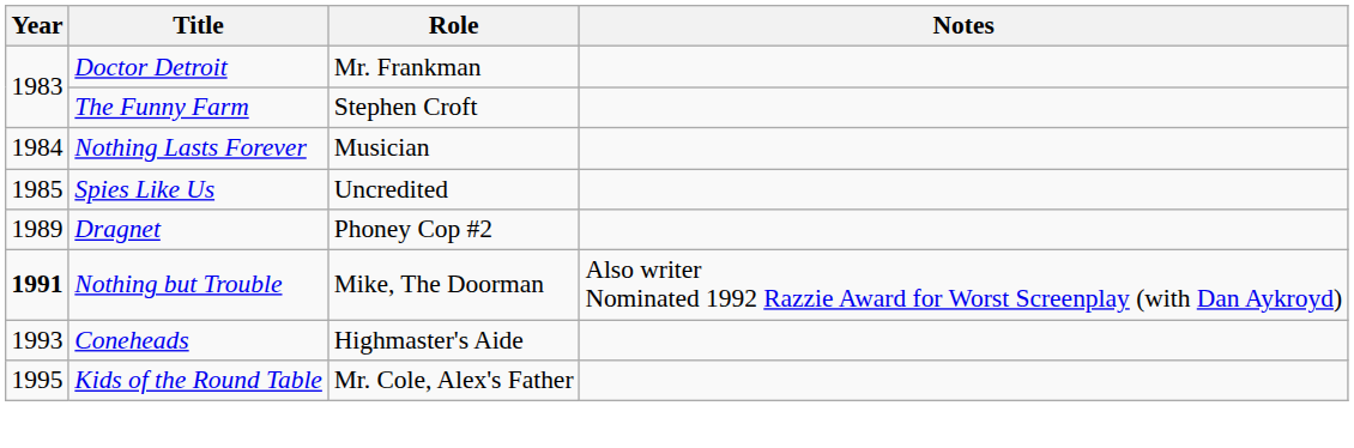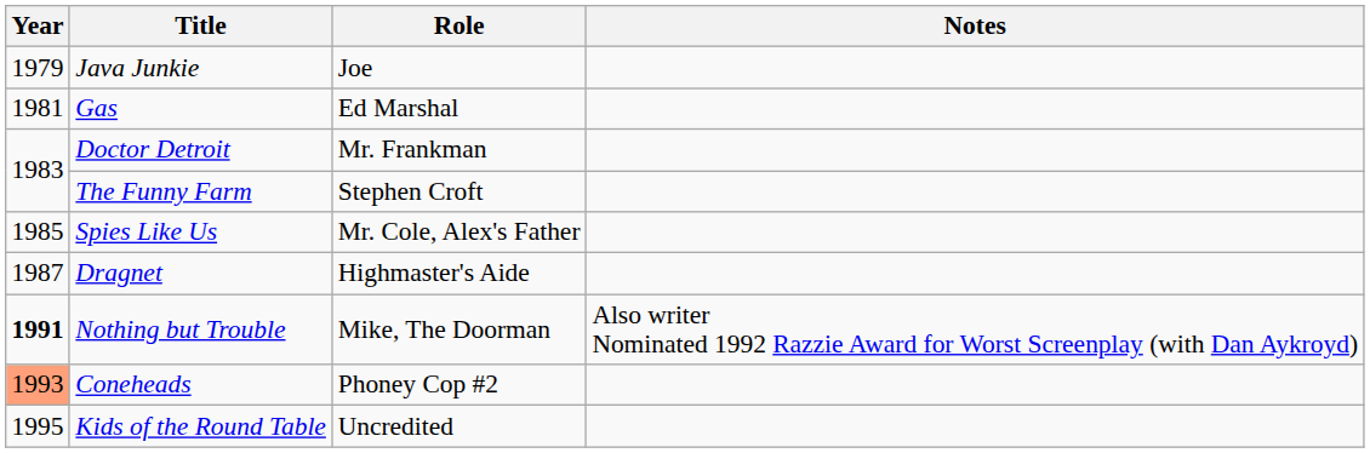 <table class="wikitable sortable">
 <tr>
 <th>Year</th>
 <th>Title</th>
 <th>Role</th>
 <th class="unsortable">Notes</th>
+</tr>
+<tr>
+<td>1979</td>
+<td><em>Java Junkie</em></td>
+<td>Joe</td>
+<td></td>
+</tr>
+<tr>
+<td>1981</td>
+<td><em><a href='#'>Gas</a></em></td>
+<td>Ed Marshal</td>
+<td></td>
 </tr>
 <tr>
 <td rowspan="2">1983</td>
 <td><em><a href='#'>Doctor Detroit</a></em></td>
 <td>Mr. Frankman</td>
 <td></td>
 </tr>
 <tr>
 <td data-sort-value="Funny Farm, The"><em><a href='#'>The Funny Farm</a></em></td>
 <td>Stephen Croft</td>
 <td></td>
 </tr>
 <tr>
-<td>1984</td>
-<td><em><a href='#'>Nothing Lasts Forever</a></em></td>
-<td>Musician</td>
+<td>1985</td>
+<td><em><a href='#'>Spies Like Us</a></em></td>
+<td>Mr. Cole, Alex's Father</td>
 <td></td>
 </tr>
 <tr>
-<td>1985</td>
-<td><em><a href='#'>Spies Like Us</a></em></td>
-<td>Uncredited</td>
-<td></td>
-</tr>
-<tr>
-<td>1989</td>
+<td>1987</td>
 <td><em><a href='#'>Dragnet</a></em></td>
-<td>Phoney Cop #2</td>
+<td>Highmaster's Aide</td>
 <td></td>
 </tr>
 <tr>
 <td><strong>1991</strong></td>
 <td><em><a href='#'>Nothing but Trouble</a></em></td>
 <td>Mike, The Doorman</td>
 <td>Also writer<br>Nominated 1992 <a href='#'>Razzie Award for Worst Screenplay</a> (with <a href='#'>Dan Aykroyd</a>)</td>
 </tr>
 <tr>
-<td>1993</td>
+<td style="background: lightsalmon;">1993</td>
 <td><em><a href='#'>Coneheads</a></em></td>
-<td>Highmaster's Aide</td>
+<td>Phoney Cop #2</td>
 <td></td>
 </tr>
 <tr>
 <td>1995</td>
 <td><em><a href='#'>Kids of the Round Table</a></em></td>
-<td>Mr. Cole, Alex's Father</td>
+<td>Uncredited</td>
 <td></td>
 </tr>
 </table>
